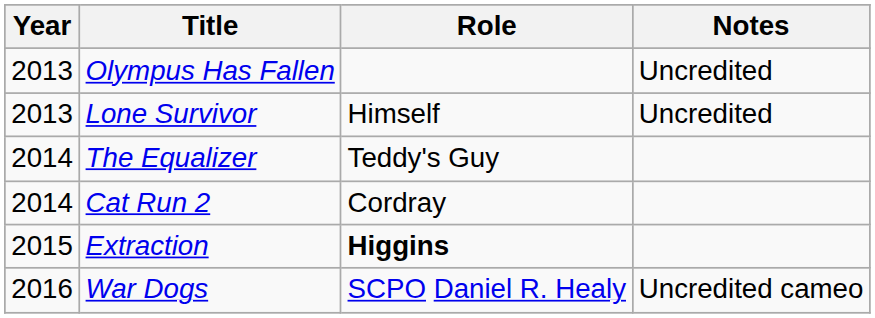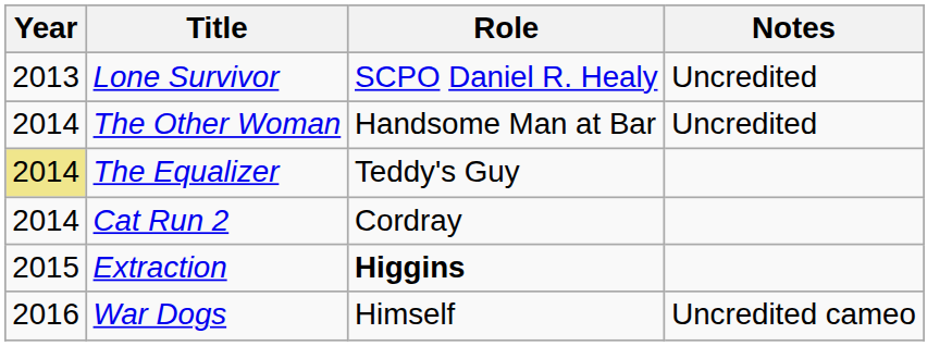 <table class="wikitable sortable">
 <tr>
 <th>Year</th>
 <th>Title</th>
 <th>Role</th>
 <th class="unsortable">Notes</th>
 </tr>
 <tr>
 <td>2013</td>
-<td><em><a href='#'>Olympus Has Fallen</a></em></td>
-<td></td>
-<td>Uncredited</td>
-</tr>
-<tr>
-<td>2013</td>
 <td><em><a href='#'>Lone Survivor</a></em></td>
-<td>Himself</td>
+<td><a href='#'>SCPO</a> <a href='#'>Daniel R. Healy</a></td>
 <td>Uncredited</td>
 </tr>
 <tr>
 <td>2014</td>
+<td><em><a href='#'>The Other Woman</a></em></td>
+<td>Handsome Man at Bar</td>
+<td>Uncredited</td>
+</tr>
+<tr>
+<td style="background: khaki;">2014</td>
 <td><em><a href='#'>The Equalizer</a></em></td>
 <td>Teddy's Guy</td>
 <td></td>
 </tr>
 <tr>
 <td>2014</td>
 <td><em><a href='#'>Cat Run 2</a></em></td>
 <td>Cordray</td>
 <td></td>
 </tr>
 <tr>
 <td>2015</td>
 <td><em><a href='#'>Extraction</a></em></td>
 <td><strong>Higgins</strong></td>
 <td></td>
 </tr>
 <tr>
 <td>2016</td>
 <td><em><a href='#'>War Dogs</a></em></td>
-<td><a href='#'>SCPO</a> <a href='#'>Daniel R. Healy</a></td>
+<td>Himself</td>
 <td>Uncredited cameo</td>
 </tr>
 </table>
